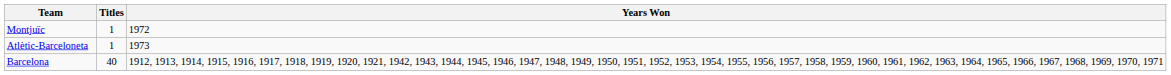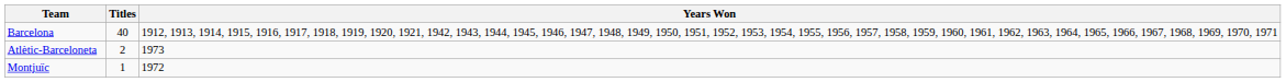 <table class="wikitable sortable">
 <tr>
 <th width="135">Team</th>
 <th>Titles</th>
 <th>Years Won</th>
 </tr>
 <tr>
+<td><a href='#'>Barcelona</a></td>
+<td align=center>40</td>
+<td>1912, 1913, 1914, 1915, 1916, 1917, 1918, 1919, 1920, 1921, 1942, 1943, 1944, 1945, 1946, 1947, 1948, 1949, 1950, 1951, 1952, 1953, 1954, 1955, 1956, 1957, 1958, 1959, 1960, 1961, 1962, 1963, 1964, 1965, 1966, 1967, 1968, 1969, 1970, 1971</td>
+</tr>
+<tr>
+<td><a href='#'>Atlètic-Barceloneta</a></td>
+<td align=center>2</td>
+<td>1973</td>
+</tr>
+<tr>
 <td><a href='#'>Montjuïc</a></td>
 <td align=center>1</td>
 <td>1972</td>
 </tr>
-<tr>
-<td><a href='#'>Atlètic-Barceloneta</a></td>
-<td align=center>1</td>
-<td>1973</td>
-</tr>
-<tr>
-<td><a href='#'>Barcelona</a></td>
-<td align=center>40</td>
-<td>1912, 1913, 1914, 1915, 1916, 1917, 1918, 1919, 1920, 1921, 1942, 1943, 1944, 1945, 1946, 1947, 1948, 1949, 1950, 1951, 1952, 1953, 1954, 1955, 1956, 1957, 1958, 1959, 1960, 1961, 1962, 1963, 1964, 1965, 1966, 1967, 1968, 1969, 1970, 1971</td>
-</tr>
 </table>
